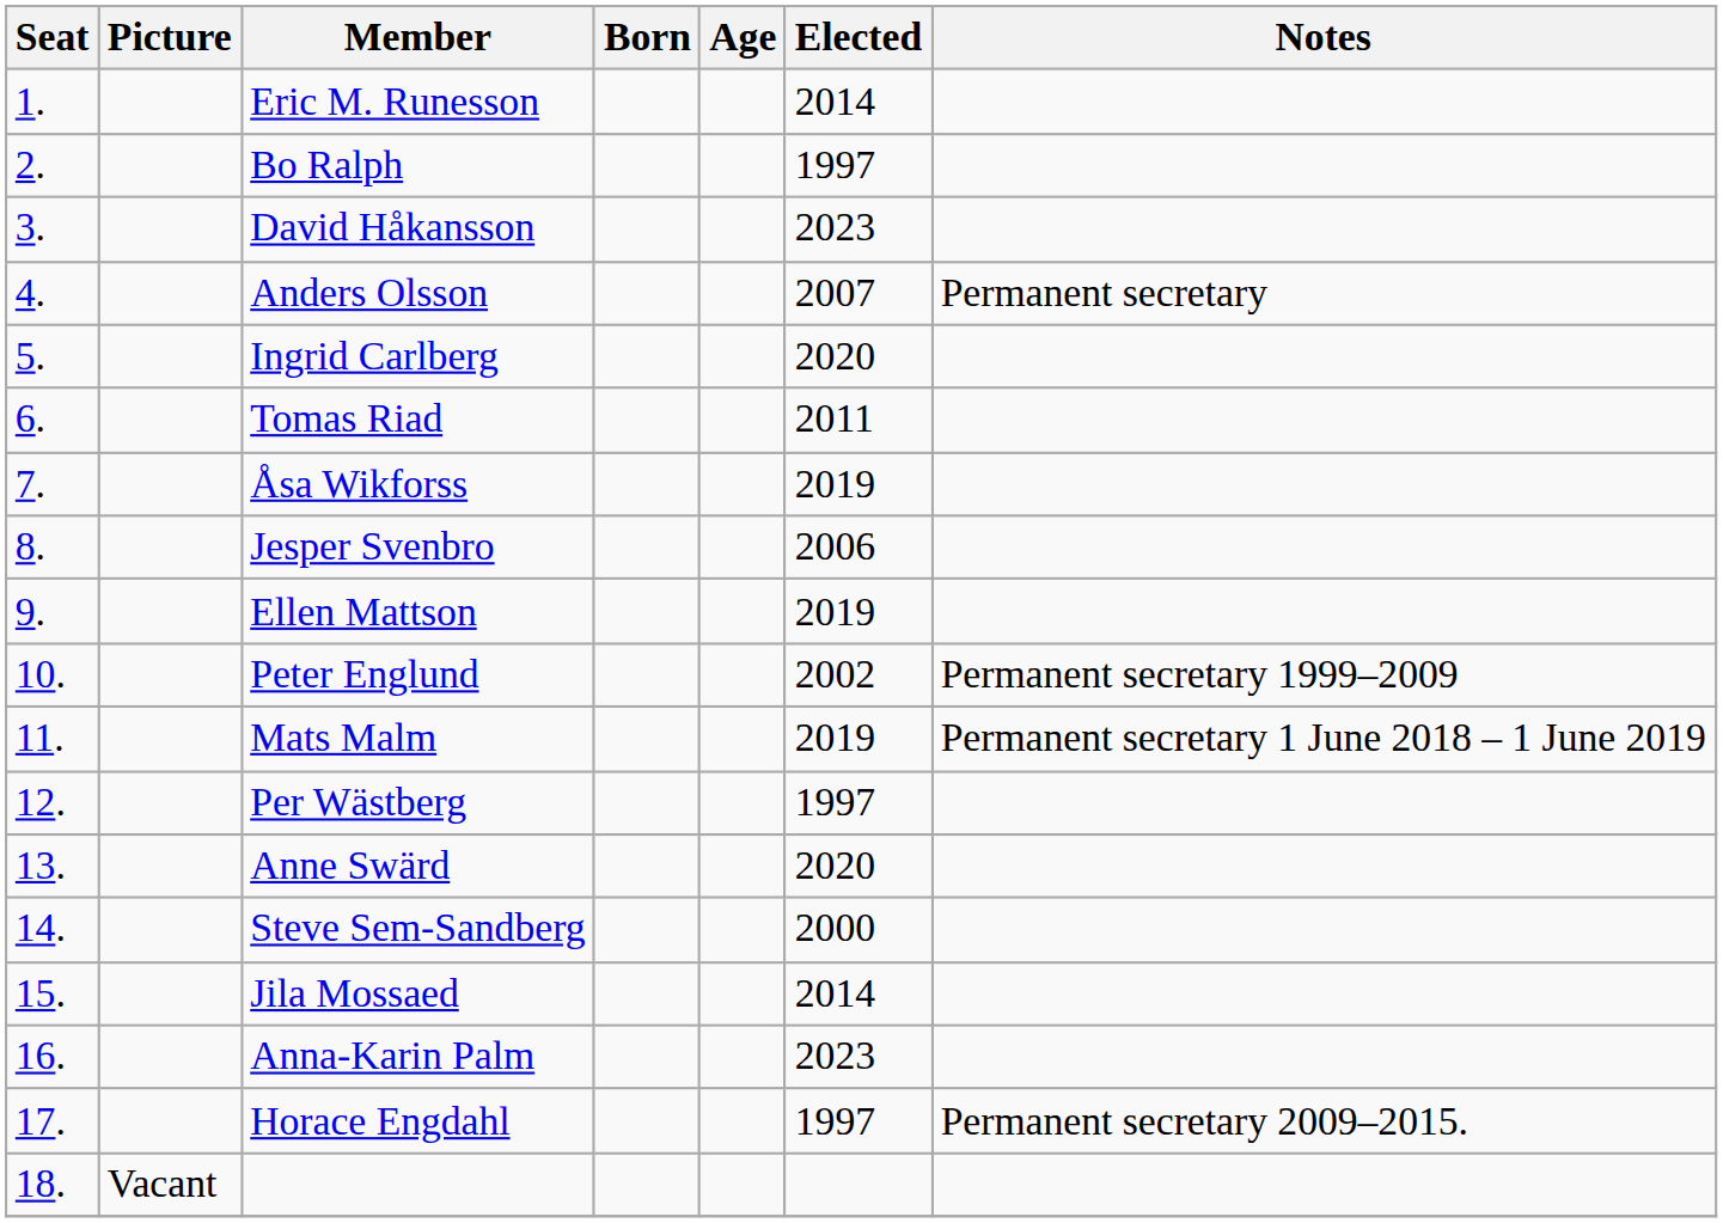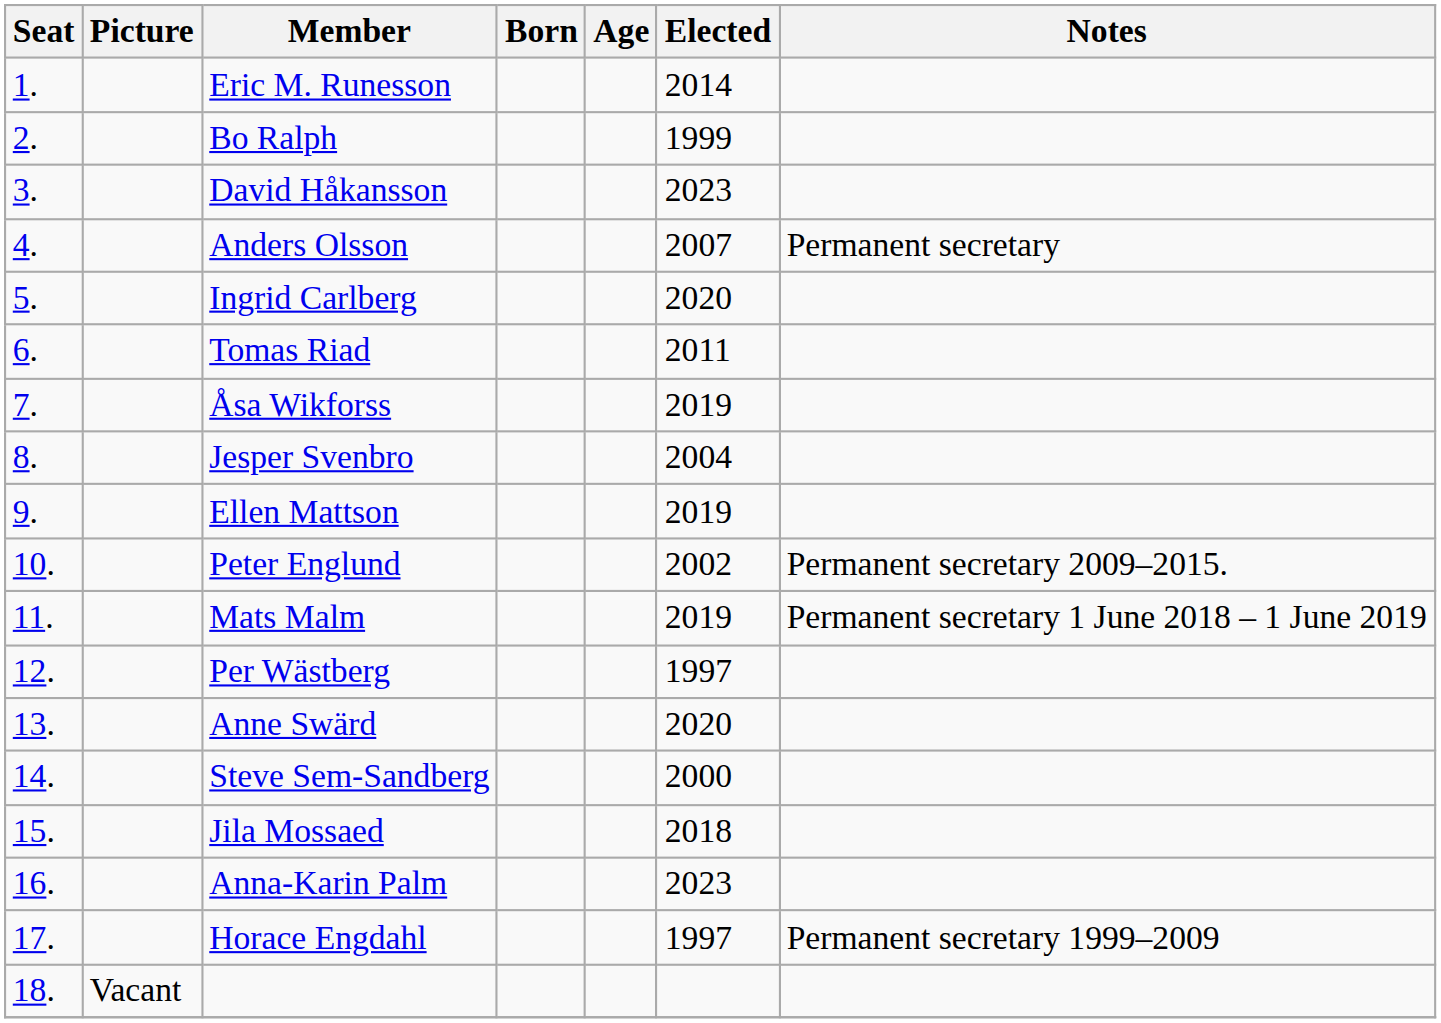 <table class="wikitable sortable">
 <tr>
 <th>Seat</th>
 <th>Picture</th>
 <th>Member</th>
 <th>Born</th>
 <th>Age</th>
 <th>Elected</th>
 <th>Notes</th>
 </tr>
 <tr>
 <td><a href='#'>1</a>.</td>
 <td></td>
 <td><a href='#'>Eric M. Runesson</a></td>
 <td></td>
 <td></td>
 <td>2014</td>
 <td></td>
 </tr>
 <tr>
 <td><a href='#'>2</a>.</td>
 <td></td>
 <td><a href='#'>Bo Ralph</a></td>
 <td></td>
 <td></td>
-<td>1997</td>
+<td>1999</td>
 <td></td>
 </tr>
 <tr>
 <td><a href='#'>3</a>.</td>
 <td></td>
 <td><a href='#'>David Håkansson</a></td>
 <td></td>
 <td></td>
 <td>2023</td>
 <td></td>
 </tr>
 <tr ||>
 <td><a href='#'>4</a>.</td>
 <td></td>
 <td><a href='#'>Anders Olsson</a></td>
 <td></td>
 <td></td>
 <td>2007</td>
 <td>Permanent secretary</td>
 </tr>
 <tr>
 <td><a href='#'>5</a>.</td>
 <td></td>
 <td><a href='#'>Ingrid Carlberg</a></td>
 <td></td>
 <td></td>
 <td>2020</td>
 <td></td>
 </tr>
 <tr>
 <td><a href='#'>6</a>.</td>
 <td></td>
 <td><a href='#'>Tomas Riad</a></td>
 <td></td>
 <td></td>
 <td>2011</td>
 <td></td>
 </tr>
 <tr>
 <td><a href='#'>7</a>.</td>
 <td></td>
 <td><a href='#'>Åsa Wikforss</a></td>
 <td></td>
 <td></td>
 <td>2019</td>
 <td></td>
 </tr>
 <tr>
 <td><a href='#'>8</a>.</td>
 <td></td>
 <td><a href='#'>Jesper Svenbro</a></td>
 <td></td>
 <td></td>
-<td>2006</td>
+<td>2004</td>
 <td></td>
 </tr>
 <tr>
 <td><a href='#'>9</a>.</td>
 <td></td>
 <td><a href='#'>Ellen Mattson</a></td>
 <td></td>
 <td></td>
 <td>2019</td>
 <td></td>
 </tr>
 <tr>
 <td><a href='#'>10</a>.</td>
 <td></td>
 <td><a href='#'>Peter Englund</a></td>
 <td></td>
 <td></td>
 <td>2002</td>
-<td>Permanent secretary 1999–2009</td>
+<td>Permanent secretary 2009–2015.</td>
 </tr>
 <tr>
 <td><a href='#'>11</a>.</td>
 <td></td>
 <td><a href='#'>Mats Malm</a></td>
 <td></td>
 <td></td>
 <td>2019</td>
 <td>Permanent secretary 1 June 2018 – 1 June 2019</td>
 </tr>
 <tr>
 <td><a href='#'>12</a>.</td>
 <td></td>
 <td><a href='#'>Per Wästberg</a></td>
 <td></td>
 <td></td>
 <td>1997</td>
 <td></td>
 </tr>
 <tr>
 <td><a href='#'>13</a>.</td>
 <td></td>
 <td><a href='#'>Anne Swärd</a></td>
 <td></td>
 <td></td>
 <td>2020</td>
 <td></td>
 </tr>
 <tr>
 <td><a href='#'>14</a>.</td>
 <td></td>
 <td><a href='#'>Steve Sem-Sandberg</a></td>
 <td></td>
 <td></td>
 <td>2000</td>
 <td></td>
 </tr>
 <tr>
 <td><a href='#'>15</a>.</td>
 <td></td>
 <td><a href='#'>Jila Mossaed</a></td>
 <td></td>
 <td></td>
-<td>2014</td>
+<td>2018</td>
 <td></td>
 </tr>
 <tr>
 <td><a href='#'>16</a>.</td>
 <td></td>
 <td><a href='#'>Anna-Karin Palm</a></td>
 <td></td>
 <td></td>
 <td>2023</td>
 <td></td>
 </tr>
 <tr>
 <td><a href='#'>17</a>.</td>
 <td></td>
 <td><a href='#'>Horace Engdahl</a></td>
 <td></td>
 <td></td>
 <td>1997</td>
-<td>Permanent secretary 2009–2015.</td>
+<td>Permanent secretary 1999–2009</td>
 </tr>
 <tr>
 <td><a href='#'>18</a>.</td>
 <td>Vacant</td>
 <td></td>
 <td></td>
 <td></td>
 <td></td>
 <td></td>
 </tr>
 <tr>
 </tr>
 </table>
